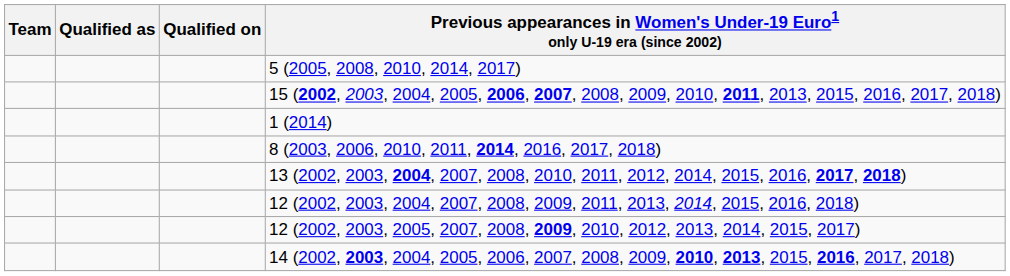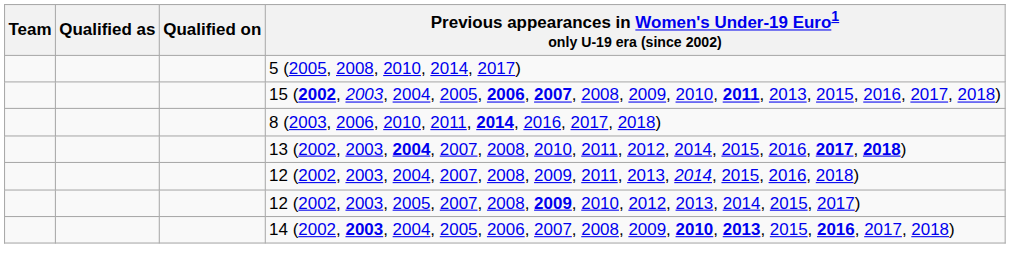 <table class="wikitable sortable">
 <tr>
 <th>Team</th>
 <th>Qualified as</th>
 <th>Qualified on</th>
 <th data-sort-type="number">Previous appearances in <a href='#'>Women's Under-19 Euro</a><sup><strong><a href='#'>1</a></strong></sup><br><small>only U-19 era (since 2002)</small></th>
 </tr>
 <tr>
 <td></td>
 <td></td>
 <td></td>
 <td>5 (<a href='#'>2005</a>, <a href='#'>2008</a>, <a href='#'>2010</a>, <a href='#'>2014</a>, <a href='#'>2017</a>)</td>
 </tr>
 <tr>
 <td></td>
 <td></td>
 <td></td>
 <td>15 (<strong><a href='#'>2002</a></strong>, <em><a href='#'>2003</a></em>, <a href='#'>2004</a>, <a href='#'>2005</a>, <strong><a href='#'>2006</a></strong>, <strong><a href='#'>2007</a></strong>, <a href='#'>2008</a>, <a href='#'>2009</a>, <a href='#'>2010</a>, <strong><a href='#'>2011</a></strong>, <a href='#'>2013</a>, <a href='#'>2015</a>, <a href='#'>2016</a>, <a href='#'>2017</a>, <a href='#'>2018</a>)</td>
-</tr>
-<tr>
-<td></td>
-<td></td>
-<td></td>
-<td>1 (<a href='#'>2014</a>)</td>
 </tr>
 <tr>
 <td></td>
 <td></td>
 <td></td>
 <td>8 (<a href='#'>2003</a>, <a href='#'>2006</a>, <a href='#'>2010</a>, <a href='#'>2011</a>, <strong><a href='#'>2014</a></strong>, <a href='#'>2016</a>, <a href='#'>2017</a>, <a href='#'>2018</a>)</td>
 </tr>
 <tr>
 <td></td>
 <td></td>
 <td></td>
 <td>13 (<a href='#'>2002</a>, <a href='#'>2003</a>, <strong><a href='#'>2004</a></strong>, <a href='#'>2007</a>, <a href='#'>2008</a>, <a href='#'>2010</a>, <a href='#'>2011</a>, <a href='#'>2012</a>, <a href='#'>2014</a>, <a href='#'>2015</a>, <a href='#'>2016</a>, <strong><a href='#'>2017</a></strong>, <strong><a href='#'>2018</a></strong>)</td>
 </tr>
 <tr>
 <td></td>
 <td></td>
 <td></td>
 <td>12 (<a href='#'>2002</a>, <a href='#'>2003</a>, <a href='#'>2004</a>, <a href='#'>2007</a>, <a href='#'>2008</a>, <a href='#'>2009</a>, <a href='#'>2011</a>, <a href='#'>2013</a>, <em><a href='#'>2014</a></em>, <a href='#'>2015</a>, <a href='#'>2016</a>, <a href='#'>2018</a>)</td>
 </tr>
 <tr>
 <td></td>
 <td></td>
 <td></td>
 <td>12 (<a href='#'>2002</a>, <a href='#'>2003</a>, <a href='#'>2005</a>, <a href='#'>2007</a>, <a href='#'>2008</a>, <strong><a href='#'>2009</a></strong>, <a href='#'>2010</a>, <a href='#'>2012</a>, <a href='#'>2013</a>, <a href='#'>2014</a>, <a href='#'>2015</a>, <a href='#'>2017</a>)</td>
 </tr>
 <tr>
 <td></td>
 <td></td>
 <td></td>
 <td>14 (<a href='#'>2002</a>, <strong><a href='#'>2003</a></strong>, <a href='#'>2004</a>, <a href='#'>2005</a>, <a href='#'>2006</a>, <a href='#'>2007</a>, <a href='#'>2008</a>, <a href='#'>2009</a>, <strong><a href='#'>2010</a></strong>, <strong><a href='#'>2013</a></strong>, <a href='#'>2015</a>, <strong><a href='#'>2016</a></strong>, <a href='#'>2017</a>, <a href='#'>2018</a>)</td>
 </tr>
 </table>
